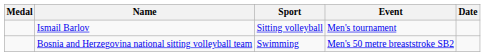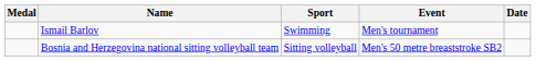 <table class="wikitable sortable" style=font-size:95%>
 <tr>
 <th>Medal</th>
 <th>Name</th>
 <th>Sport</th>
 <th>Event</th>
 <th>Date</th>
 </tr>
 <tr>
 <td></td>
 <td><a href='#'>Ismail Barlov</a></td>
-<td><a href='#'>Sitting volleyball</a></td>
+<td><a href='#'>Swimming</a></td>
 <td><a href='#'>Men's tournament</a></td>
 <td></td>
 </tr>
 <tr>
 <td></td>
 <td><a href='#'>Bosnia and Herzegovina national sitting volleyball team</a><br></td>
-<td><a href='#'>Swimming</a></td>
+<td><a href='#'>Sitting volleyball</a></td>
 <td><a href='#'>Men's 50 metre breaststroke SB2</a></td>
 <td></td>
 </tr>
 </table>
